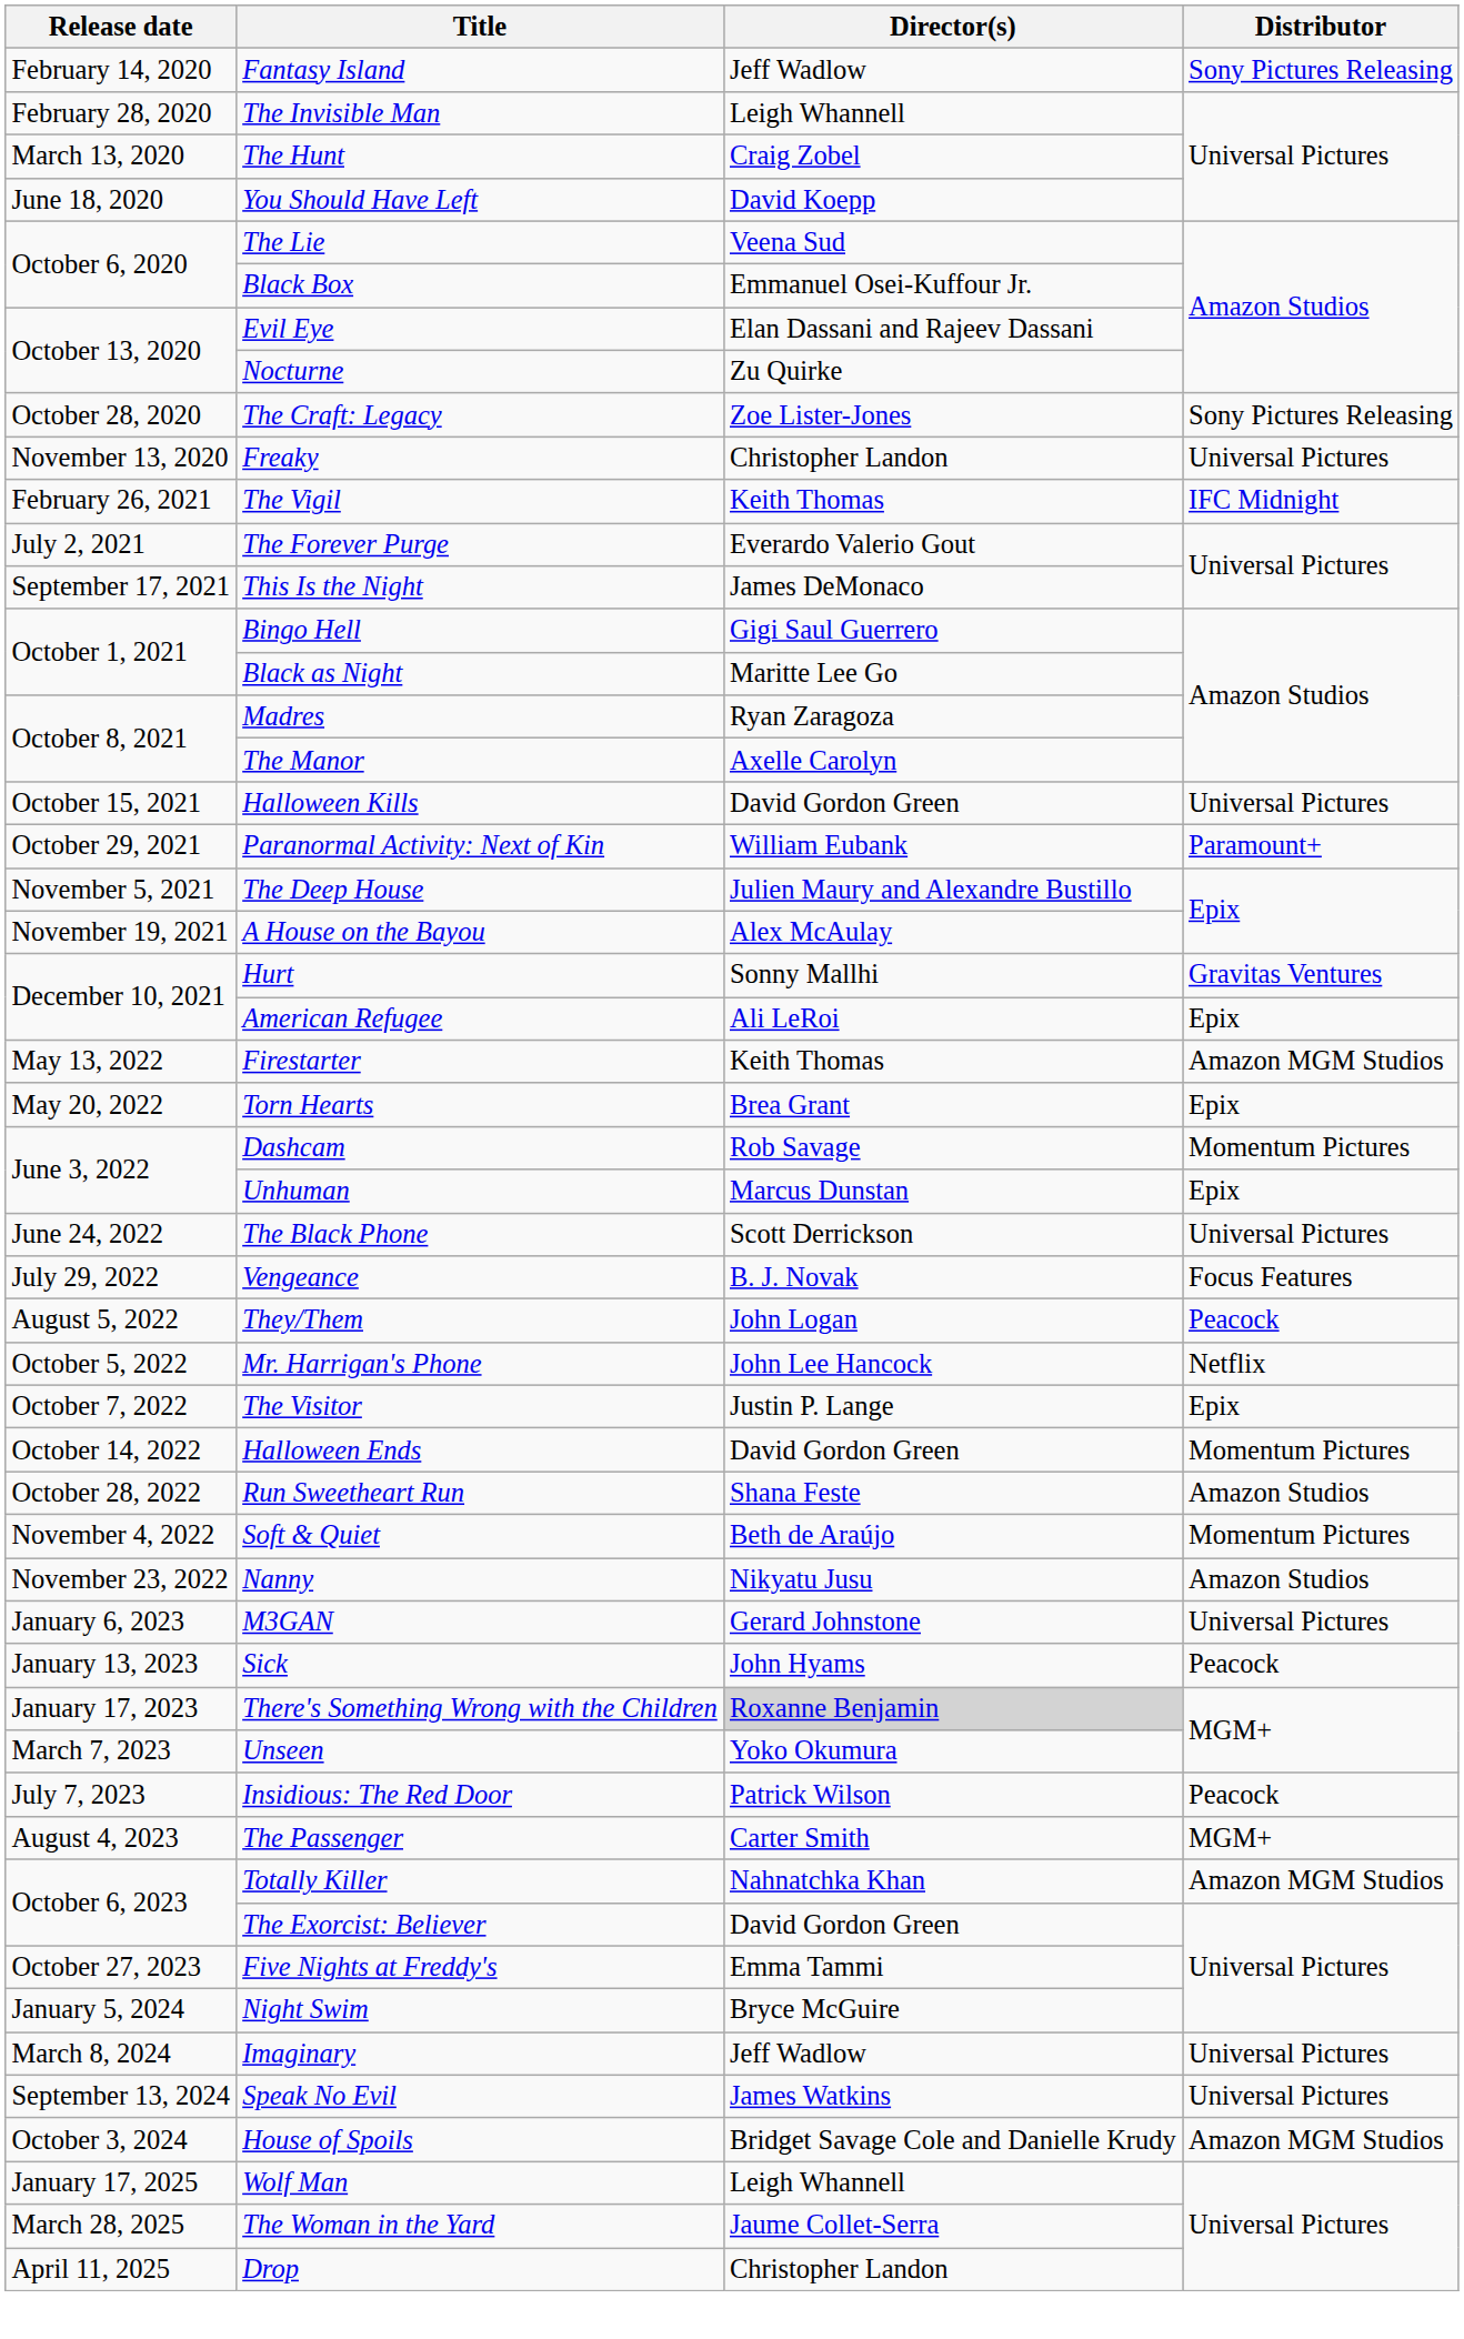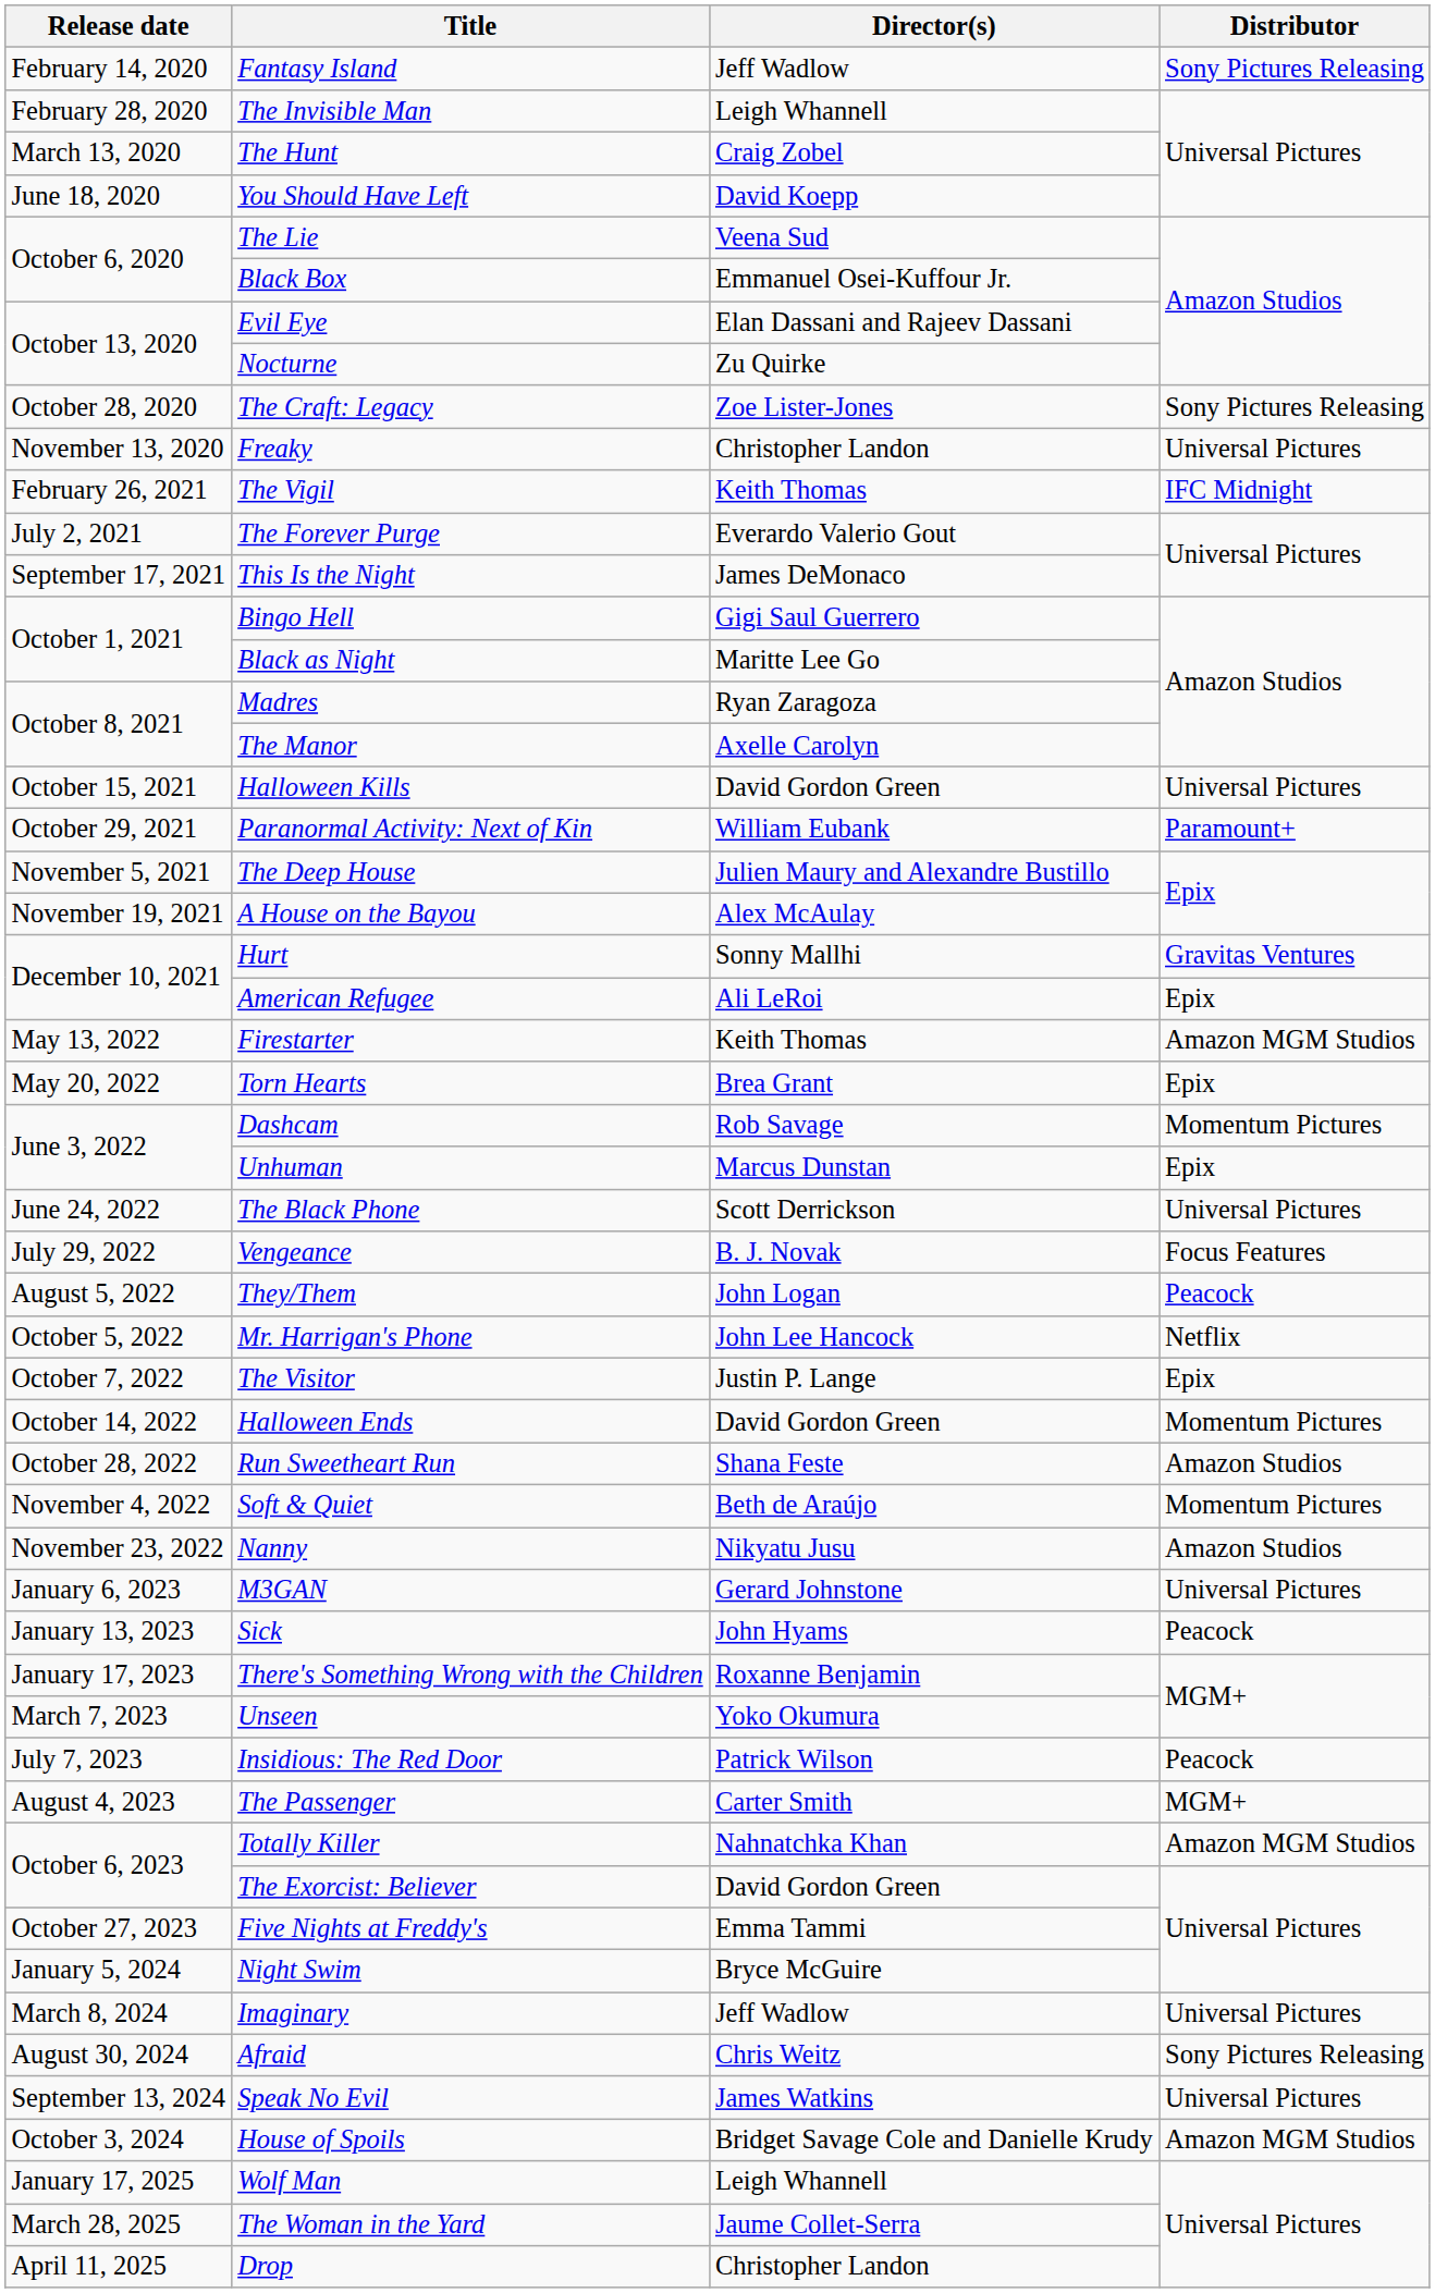 <table class="wikitable sortable">
 <tr>
 <th scope="col">Release date</th>
 <th>Title</th>
 <th>Director(s)</th>
 <th>Distributor</th>
 </tr>
 <tr>
 <td>February 14, 2020</td>
 <td><em><a href='#'>Fantasy Island</a></em></td>
 <td>Jeff Wadlow</td>
 <td><a href='#'>Sony Pictures Releasing</a></td>
 </tr>
 <tr>
 <td>February 28, 2020</td>
 <td><em><a href='#'>The Invisible Man</a></em></td>
 <td>Leigh Whannell</td>
 <td rowspan="3">Universal Pictures</td>
 </tr>
 <tr>
 <td>March 13, 2020</td>
 <td><em><a href='#'>The Hunt</a></em></td>
 <td><a href='#'>Craig Zobel</a></td>
 </tr>
 <tr>
 <td>June 18, 2020</td>
 <td><em><a href='#'>You Should Have Left</a></em></td>
 <td><a href='#'>David Koepp</a></td>
 </tr>
 <tr>
 <td rowspan="2">October 6, 2020</td>
 <td><em><a href='#'>The Lie</a></em></td>
 <td><a href='#'>Veena Sud</a></td>
 <td rowspan="4"><a href='#'>Amazon Studios</a></td>
 </tr>
 <tr>
 <td><em><a href='#'>Black Box</a></em></td>
 <td>Emmanuel Osei-Kuffour Jr.</td>
 </tr>
 <tr>
 <td rowspan="2">October 13, 2020</td>
 <td><em><a href='#'>Evil Eye</a></em></td>
 <td>Elan Dassani and Rajeev Dassani</td>
 </tr>
 <tr>
 <td><em><a href='#'>Nocturne</a></em></td>
 <td>Zu Quirke</td>
 </tr>
 <tr>
 <td>October 28, 2020</td>
 <td><em><a href='#'>The Craft: Legacy</a></em></td>
 <td><a href='#'>Zoe Lister-Jones</a></td>
 <td>Sony Pictures Releasing</td>
 </tr>
 <tr>
 <td>November 13, 2020</td>
 <td><em><a href='#'>Freaky</a></em></td>
 <td>Christopher Landon</td>
 <td>Universal Pictures</td>
 </tr>
 <tr>
 <td>February 26, 2021</td>
 <td><em><a href='#'>The Vigil</a></em></td>
 <td><a href='#'>Keith Thomas</a></td>
 <td><a href='#'>IFC Midnight</a></td>
 </tr>
 <tr>
 <td>July 2, 2021</td>
 <td><em><a href='#'>The Forever Purge</a></em></td>
 <td>Everardo Valerio Gout</td>
 <td rowspan="2">Universal Pictures</td>
 </tr>
 <tr>
 <td>September 17, 2021</td>
 <td><em><a href='#'>This Is the Night</a></em></td>
 <td>James DeMonaco</td>
 </tr>
 <tr>
 <td rowspan="2">October 1, 2021</td>
 <td><em><a href='#'>Bingo Hell</a></em></td>
 <td><a href='#'>Gigi Saul Guerrero</a></td>
 <td rowspan="4">Amazon Studios</td>
 </tr>
 <tr>
 <td><em><a href='#'>Black as Night</a></em></td>
 <td>Maritte Lee Go</td>
 </tr>
 <tr>
 <td rowspan="2">October 8, 2021</td>
 <td><em><a href='#'>Madres</a></em></td>
 <td>Ryan Zaragoza</td>
 </tr>
 <tr>
 <td><em><a href='#'>The Manor</a></em></td>
 <td><a href='#'>Axelle Carolyn</a></td>
 </tr>
 <tr>
 <td>October 15, 2021</td>
 <td><em><a href='#'>Halloween Kills</a></em></td>
 <td>David Gordon Green</td>
 <td>Universal Pictures</td>
 </tr>
 <tr>
 <td>October 29, 2021</td>
 <td><em><a href='#'>Paranormal Activity: Next of Kin</a></em></td>
 <td><a href='#'>William Eubank</a></td>
 <td><a href='#'>Paramount+</a></td>
 </tr>
 <tr>
 <td>November 5, 2021</td>
 <td><em><a href='#'>The Deep House</a></em></td>
 <td><a href='#'>Julien Maury and Alexandre Bustillo</a></td>
 <td rowspan="2"><a href='#'>Epix</a></td>
 </tr>
 <tr>
 <td>November 19, 2021</td>
 <td><em><a href='#'>A House on the Bayou</a></em></td>
 <td><a href='#'>Alex McAulay</a></td>
 </tr>
 <tr>
 <td rowspan="2">December 10, 2021</td>
 <td><em><a href='#'>Hurt</a></em></td>
 <td>Sonny Mallhi</td>
 <td><a href='#'>Gravitas Ventures</a></td>
 </tr>
 <tr>
 <td><em><a href='#'>American Refugee</a></em></td>
 <td><a href='#'>Ali LeRoi</a></td>
 <td>Epix</td>
 </tr>
 <tr>
 <td>May 13, 2022</td>
 <td><em><a href='#'>Firestarter</a></em></td>
 <td>Keith Thomas</td>
 <td>Amazon MGM Studios</td>
 </tr>
 <tr>
 <td>May 20, 2022</td>
 <td><em><a href='#'>Torn Hearts</a></em></td>
 <td><a href='#'>Brea Grant</a></td>
 <td>Epix</td>
 </tr>
 <tr>
 <td rowspan="2">June 3, 2022</td>
 <td><em><a href='#'>Dashcam</a></em></td>
 <td><a href='#'>Rob Savage</a></td>
 <td>Momentum Pictures</td>
 </tr>
 <tr>
 <td><em><a href='#'>Unhuman</a></em></td>
 <td><a href='#'>Marcus Dunstan</a></td>
 <td>Epix</td>
 </tr>
 <tr>
 <td>June 24, 2022</td>
 <td><em><a href='#'>The Black Phone</a></em></td>
 <td>Scott Derrickson</td>
 <td>Universal Pictures</td>
 </tr>
 <tr>
 <td>July 29, 2022</td>
 <td><em><a href='#'>Vengeance</a></em></td>
 <td><a href='#'>B. J. Novak</a></td>
 <td>Focus Features</td>
 </tr>
 <tr>
 <td>August 5, 2022</td>
 <td><em><a href='#'>They/Them</a></em></td>
 <td><a href='#'>John Logan</a></td>
 <td><a href='#'>Peacock</a></td>
 </tr>
 <tr>
 <td>October 5, 2022</td>
 <td><em><a href='#'>Mr. Harrigan's Phone</a></em></td>
 <td><a href='#'>John Lee Hancock</a></td>
 <td>Netflix</td>
 </tr>
 <tr>
 <td>October 7, 2022</td>
 <td><em><a href='#'>The Visitor</a></em></td>
 <td>Justin P. Lange</td>
 <td>Epix</td>
 </tr>
 <tr>
 <td>October 14, 2022</td>
 <td><em><a href='#'>Halloween Ends</a></em></td>
 <td>David Gordon Green</td>
 <td>Momentum Pictures</td>
 </tr>
 <tr>
 <td>October 28, 2022</td>
 <td><em><a href='#'>Run Sweetheart Run</a></em></td>
 <td><a href='#'>Shana Feste</a></td>
 <td>Amazon Studios</td>
 </tr>
 <tr>
 <td>November 4, 2022</td>
 <td><em><a href='#'>Soft & Quiet</a></em></td>
 <td><a href='#'>Beth de Araújo</a></td>
 <td>Momentum Pictures</td>
 </tr>
 <tr>
 <td>November 23, 2022</td>
 <td><em><a href='#'>Nanny</a></em></td>
 <td><a href='#'>Nikyatu Jusu</a></td>
 <td>Amazon Studios</td>
 </tr>
 <tr>
 <td>January 6, 2023</td>
 <td><em><a href='#'>M3GAN</a></em></td>
 <td><a href='#'>Gerard Johnstone</a></td>
 <td>Universal Pictures</td>
 </tr>
 <tr>
 <td>January 13, 2023</td>
 <td><em><a href='#'>Sick</a></em></td>
 <td><a href='#'>John Hyams</a></td>
 <td>Peacock</td>
 </tr>
 <tr>
 <td>January 17, 2023</td>
 <td><em><a href='#'>There's Something Wrong with the Children</a></em></td>
-<td style="background: lightgrey;"><a href='#'>Roxanne Benjamin</a></td>
+<td><a href='#'>Roxanne Benjamin</a></td>
 <td rowspan="2">MGM+</td>
 </tr>
 <tr>
 <td>March 7, 2023</td>
 <td><em><a href='#'>Unseen</a></em></td>
 <td><a href='#'>Yoko Okumura</a></td>
 </tr>
 <tr>
 <td>July 7, 2023</td>
 <td><em><a href='#'>Insidious: The Red Door</a></em></td>
 <td><a href='#'>Patrick Wilson</a></td>
 <td>Peacock</td>
 </tr>
 <tr>
 <td>August 4, 2023</td>
 <td><em><a href='#'>The Passenger</a></em></td>
 <td><a href='#'>Carter Smith</a></td>
 <td>MGM+</td>
 </tr>
 <tr>
 <td rowspan="2">October 6, 2023</td>
 <td><em><a href='#'>Totally Killer</a></em></td>
 <td><a href='#'>Nahnatchka Khan</a></td>
 <td>Amazon MGM Studios</td>
 </tr>
 <tr>
 <td><em><a href='#'>The Exorcist: Believer</a></em></td>
 <td>David Gordon Green</td>
 <td rowspan="3">Universal Pictures</td>
 </tr>
 <tr>
 <td>October 27, 2023</td>
 <td><em><a href='#'>Five Nights at Freddy's</a></em></td>
 <td>Emma Tammi</td>
 </tr>
 <tr>
 <td>January 5, 2024</td>
 <td><em><a href='#'>Night Swim</a></em></td>
 <td>Bryce McGuire</td>
 </tr>
 <tr>
 <td>March 8, 2024</td>
 <td><em><a href='#'>Imaginary</a></em></td>
 <td>Jeff Wadlow</td>
 <td>Universal Pictures</td>
 </tr>
 <tr>
+<td>August 30, 2024</td>
+<td><em><a href='#'>Afraid</a></em></td>
+<td><a href='#'>Chris Weitz</a></td>
+<td>Sony Pictures Releasing</td>
+</tr>
+<tr>
 <td>September 13, 2024</td>
 <td><em><a href='#'>Speak No Evil</a></em></td>
 <td><a href='#'>James Watkins</a></td>
 <td>Universal Pictures</td>
 </tr>
 <tr>
 <td>October 3, 2024</td>
 <td><em><a href='#'>House of Spoils</a></em></td>
 <td>Bridget Savage Cole and Danielle Krudy</td>
 <td>Amazon MGM Studios</td>
 </tr>
 <tr>
 <td>January 17, 2025</td>
 <td><em><a href='#'>Wolf Man</a></em></td>
 <td>Leigh Whannell</td>
 <td rowspan="3">Universal Pictures</td>
 </tr>
 <tr>
 <td>March 28, 2025</td>
 <td><em><a href='#'>The Woman in the Yard</a></em></td>
 <td><a href='#'>Jaume Collet-Serra</a></td>
 </tr>
 <tr>
 <td>April 11, 2025</td>
 <td><em><a href='#'>Drop</a></em></td>
 <td>Christopher Landon</td>
 </tr>
 </table>
